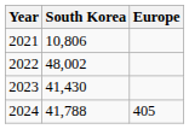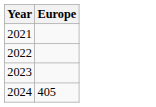 <table class="wikitable">
 <tr>
 <th>Year</th>
-<th>South Korea</th>
 <th>Europe</th>
 </tr>
 <tr>
 <td>2021</td>
-<td>10,806</td>
 <td></td>
 </tr>
 <tr>
 <td>2022</td>
-<td>48,002</td>
 <td></td>
 </tr>
 <tr>
 <td>2023</td>
-<td>41,430</td>
 <td></td>
 </tr>
 <tr>
 <td>2024</td>
-<td>41,788</td>
 <td>405</td>
 </tr>
 </table>
